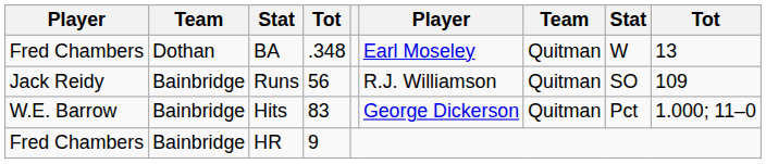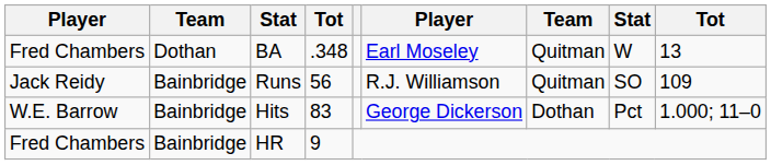 <table class="wikitable">
 <tr>
 <th>Player</th>
 <th>Team</th>
 <th>Stat</th>
 <th>Tot</th>
 <th></th>
 <th>Player</th>
 <th>Team</th>
 <th>Stat</th>
 <th>Tot</th>
 </tr>
 <tr>
 <td>Fred Chambers</td>
 <td>Dothan</td>
 <td>BA</td>
 <td>.348</td>
 <td></td>
 <td><a href='#'>Earl Moseley</a></td>
 <td>Quitman</td>
 <td>W</td>
 <td>13</td>
 </tr>
 <tr>
 <td>Jack Reidy</td>
 <td>Bainbridge</td>
 <td>Runs</td>
 <td>56</td>
 <td></td>
 <td>R.J. Williamson</td>
 <td>Quitman</td>
 <td>SO</td>
 <td>109</td>
 </tr>
 <tr>
 <td>W.E. Barrow</td>
 <td>Bainbridge</td>
 <td>Hits</td>
 <td>83</td>
 <td></td>
 <td><a href='#'>George Dickerson</a></td>
-<td>Quitman</td>
+<td>Dothan</td>
 <td>Pct</td>
 <td>1.000; 11–0</td>
 </tr>
 <tr>
 <td>Fred Chambers</td>
 <td>Bainbridge</td>
 <td>HR</td>
 <td>9</td>
 </tr>
 </table>
